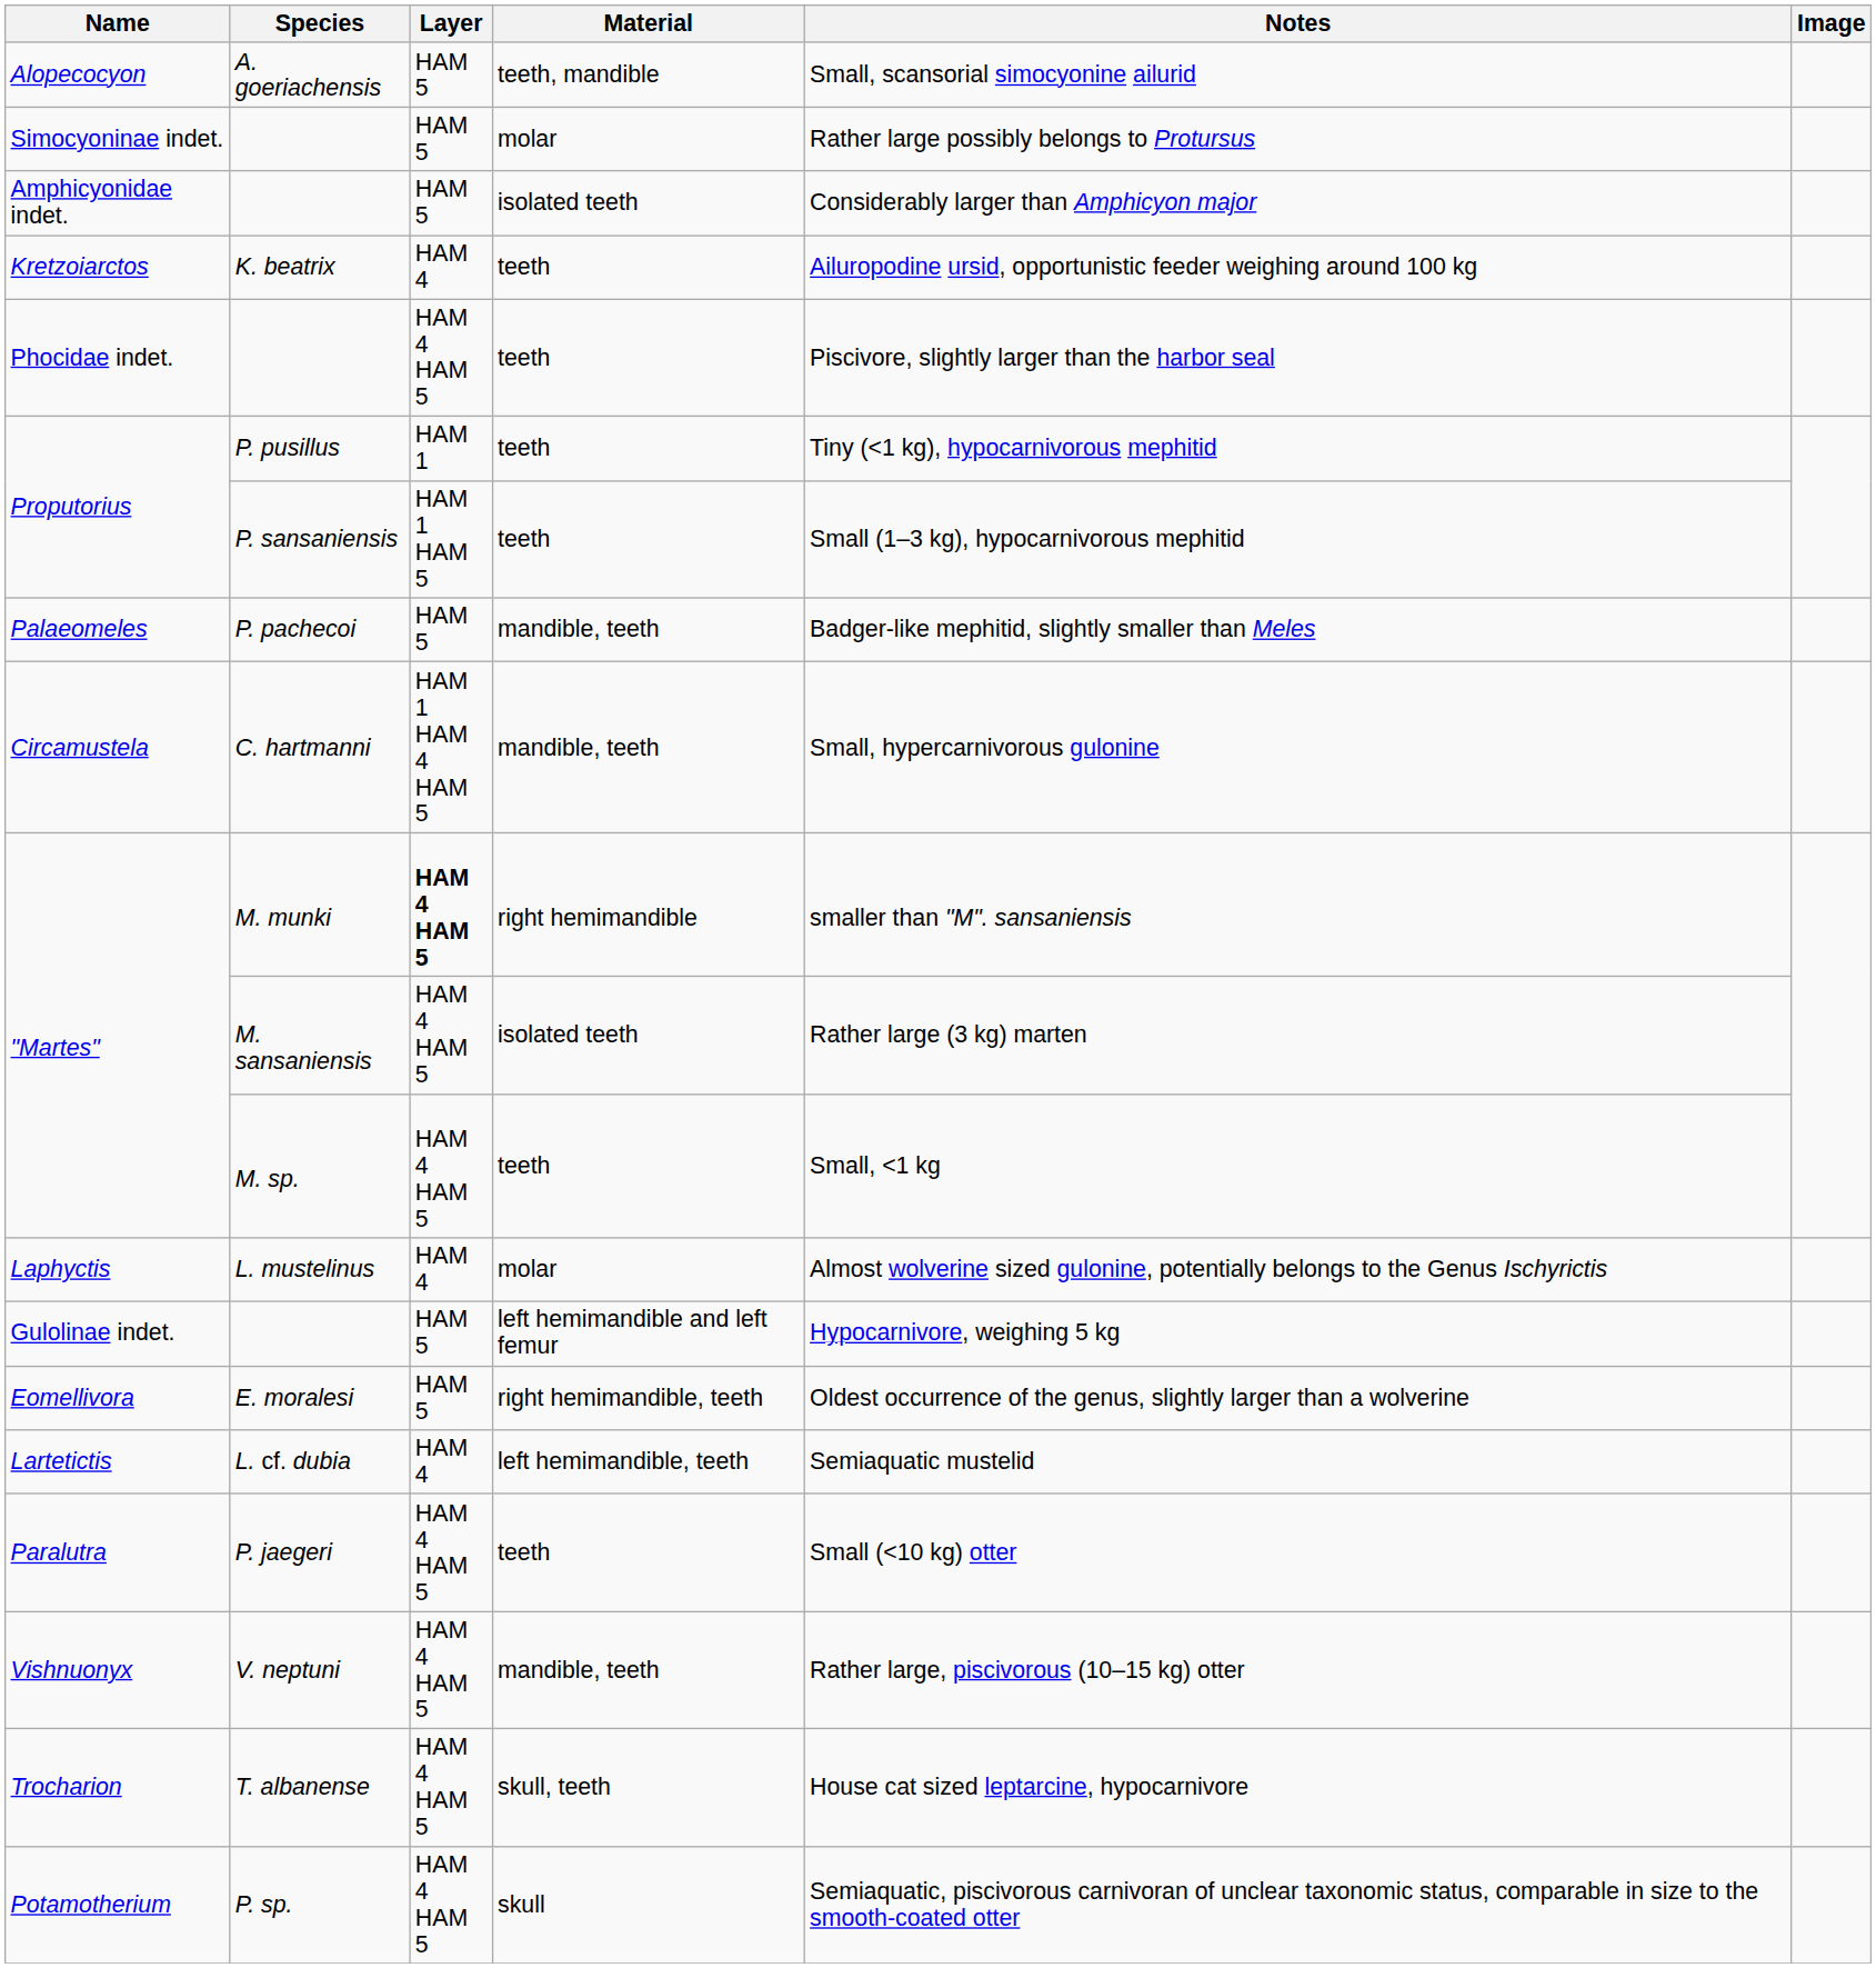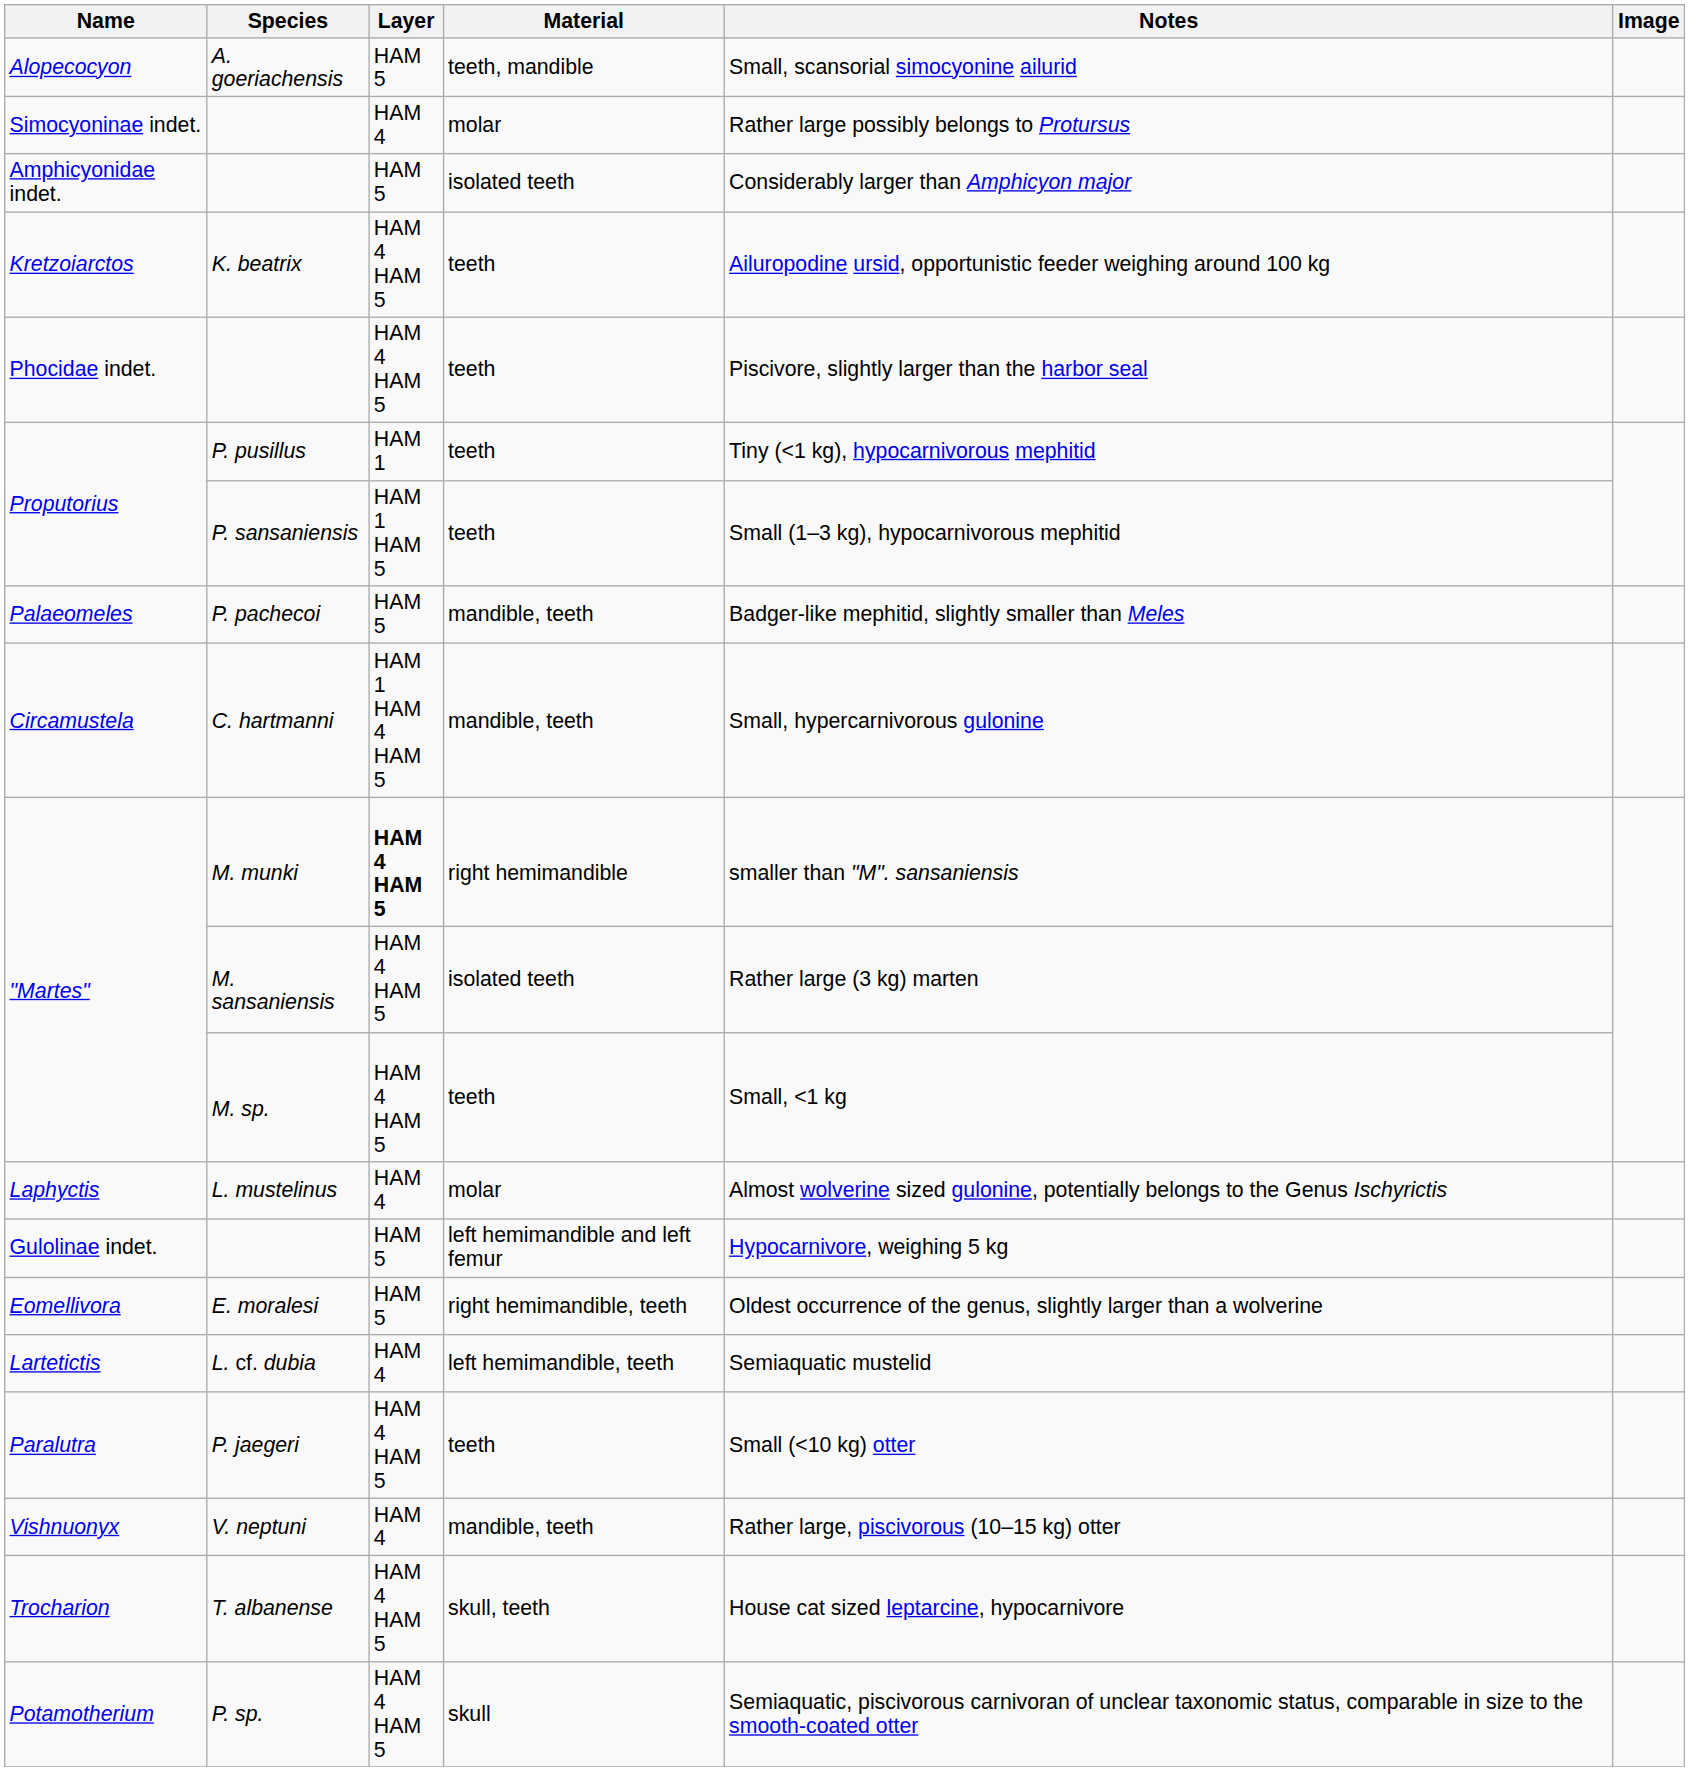 <table class="wikitable" width="100%" align="center">
 <tr>
 <th>Name</th>
 <th>Species</th>
 <th>Layer</th>
 <th>Material</th>
 <th>Notes</th>
 <th>Image</th>
 </tr>
 <tr>
 <td><em><a href='#'>Alopecocyon</a></em></td>
 <td><em>A. goeriachensis</em></td>
 <td>HAM 5</td>
 <td>teeth, mandible</td>
 <td>Small, scansorial <a href='#'>simocyonine</a> <a href='#'>ailurid</a></td>
 <td></td>
 </tr>
 <tr>
 <td><a href='#'>Simocyoninae</a> indet.</td>
 <td></td>
-<td>HAM 5</td>
+<td>HAM 4</td>
 <td>molar</td>
 <td>Rather large possibly belongs to <em><a href='#'>Protursus</a></em></td>
 <td></td>
 </tr>
 <tr>
 <td><a href='#'>Amphicyonidae</a> indet.</td>
 <td></td>
 <td>HAM 5</td>
 <td>isolated teeth</td>
 <td>Considerably larger than <em><a href='#'>Amphicyon major</a></em></td>
 <td></td>
 </tr>
 <tr>
 <td><em><a href='#'>Kretzoiarctos</a></em></td>
 <td><em>K. beatrix</em></td>
-<td>HAM 4</td>
+<td>HAM 4<br>HAM 5</td>
 <td>teeth</td>
 <td><a href='#'>Ailuropodine</a> <a href='#'>ursid</a>, opportunistic feeder weighing around 100 kg</td>
 <td></td>
 </tr>
 <tr>
 <td><a href='#'>Phocidae</a> indet.</td>
 <td></td>
 <td>HAM 4<br>HAM 5</td>
 <td>teeth</td>
 <td>Piscivore, slightly larger than the <a href='#'>harbor seal</a></td>
 <td></td>
 </tr>
 <tr>
 <td rowspan="2"><em><a href='#'>Proputorius</a></em></td>
 <td><em>P. pusillus</em></td>
 <td>HAM 1</td>
 <td>teeth</td>
 <td>Tiny (<1 kg), <a href='#'>hypocarnivorous</a> <a href='#'>mephitid</a></td>
 <td rowspan="2"></td>
 </tr>
 <tr>
 <td><em>P. sansaniensis</em></td>
 <td>HAM 1<br>HAM 5</td>
 <td>teeth</td>
 <td>Small (1–3 kg), hypocarnivorous mephitid</td>
 </tr>
 <tr>
 <td><em><a href='#'>Palaeomeles</a></em></td>
 <td><em>P. pachecoi</em></td>
 <td>HAM 5</td>
 <td>mandible, teeth</td>
 <td>Badger-like mephitid, slightly smaller than <a href='#'><em>Meles</em></a></td>
 <td></td>
 </tr>
 <tr>
 <td><em><a href='#'>Circamustela</a></em></td>
 <td><em>C. hartmanni</em></td>
 <td>HAM 1<br>HAM 4<br>HAM 5</td>
 <td>mandible, teeth</td>
 <td>Small, hypercarnivorous <a href='#'>gulonine</a></td>
 <td></td>
 </tr>
 <tr>
 <td rowspan="3"><br><em><a href='#'>"Martes"</a></em></td>
 <td><br><em>M. munki</em></td>
 <td><strong><br>HAM 4<br>HAM 5</strong></td>
 <td><br>right hemimandible</td>
 <td><br>smaller than <em>"M". sansaniensis</em></td>
 </tr>
 <tr>
 <td><br><em>M. sansaniensis</em></td>
 <td>HAM 4<br>HAM 5</td>
 <td>isolated teeth</td>
 <td>Rather large (3 kg) marten</td>
 </tr>
 <tr>
 <td><br><em>M. sp.</em></td>
 <td><br>HAM 4<br>HAM 5</td>
 <td>teeth</td>
 <td>Small, <1 kg</td>
 </tr>
 <tr>
 <td><em><a href='#'>Laphyctis</a></em></td>
 <td><em>L. mustelinus</em></td>
 <td>HAM 4</td>
 <td>molar</td>
 <td>Almost <a href='#'>wolverine</a> sized <a href='#'>gulonine</a>, potentially belongs to the Genus <em>Ischyrictis</em></td>
 <td></td>
 </tr>
 <tr>
 <td><a href='#'>Gulolinae</a> indet.</td>
 <td></td>
 <td>HAM 5</td>
 <td>left hemimandible and left femur</td>
 <td><a href='#'>Hypocarnivore</a>, weighing 5 kg</td>
 <td></td>
 </tr>
 <tr>
 <td><em><a href='#'>Eomellivora</a></em></td>
 <td><em>E. moralesi</em></td>
 <td>HAM 5</td>
 <td>right hemimandible, teeth</td>
 <td>Oldest occurrence of the genus, slightly larger than a wolverine</td>
 <td></td>
 </tr>
 <tr>
 <td><em><a href='#'>Lartetictis</a></em></td>
 <td><em>L.</em> cf. <em>dubia</em></td>
 <td>HAM 4</td>
 <td>left hemimandible, teeth</td>
 <td>Semiaquatic mustelid</td>
 <td></td>
 </tr>
 <tr>
 <td><em><a href='#'>Paralutra</a></em></td>
 <td><em>P. jaegeri</em></td>
 <td>HAM 4<br>HAM 5</td>
 <td>teeth</td>
 <td>Small (<10 kg) <a href='#'>otter</a></td>
 <td></td>
 </tr>
 <tr>
 <td><em><a href='#'>Vishnuonyx</a></em></td>
 <td><em>V. neptuni</em></td>
-<td>HAM 4<br>HAM 5</td>
+<td>HAM 4</td>
 <td>mandible, teeth</td>
 <td>Rather large, <a href='#'>piscivorous</a> (10–15 kg) otter</td>
 <td></td>
 </tr>
 <tr>
 <td><em><a href='#'>Trocharion</a></em></td>
 <td><em>T. albanense</em></td>
 <td>HAM 4<br>HAM 5</td>
 <td>skull, teeth</td>
 <td>House cat sized <a href='#'>leptarcine</a>, hypocarnivore</td>
 <td></td>
 </tr>
 <tr>
 <td><em><a href='#'>Potamotherium</a></em></td>
 <td><em>P. sp.</em></td>
 <td>HAM 4<br>HAM 5</td>
 <td>skull</td>
 <td>Semiaquatic, piscivorous carnivoran of unclear taxonomic status, comparable in size to the <a href='#'>smooth-coated otter</a></td>
 <td></td>
 </tr>
 </table>
